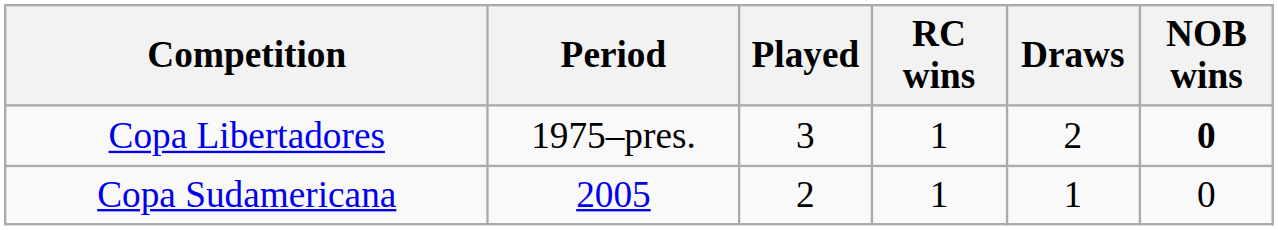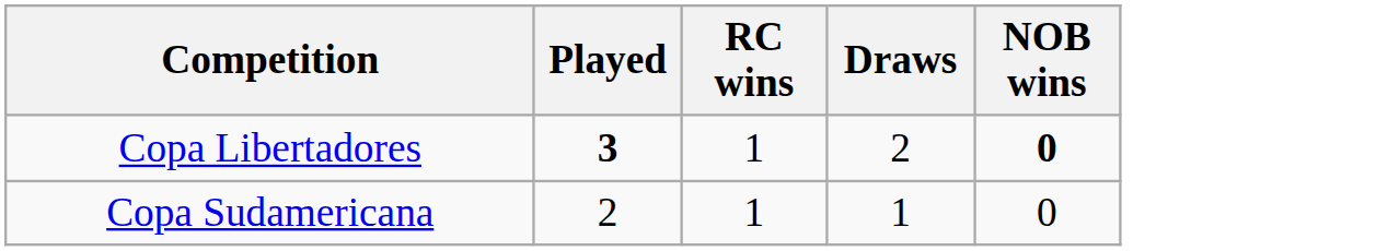 <table class="wikitable sortable" style="text-align:center">
 <tr>
 <th width=200px>Competition</th>
-<th width=100px>Period</th>
 <th width=50px>Played</th>
 <th width=50px>RC wins</th>
 <th width=50px>Draws</th>
 <th width=50px>NOB wins</th>
 </tr>
 <tr>
 <td><a href='#'>Copa Libertadores</a></td>
-<td>1975–pres.</td>
-<td>3</td>
+<td><strong>3</strong></td>
 <td>1</td>
 <td>2</td>
 <td><strong>0</strong></td>
 </tr>
 <tr>
 <td><a href='#'>Copa Sudamericana</a></td>
-<td><a href='#'>2005</a></td>
 <td>2</td>
 <td>1</td>
 <td>1</td>
 <td>0</td>
 </tr>
 </table>
